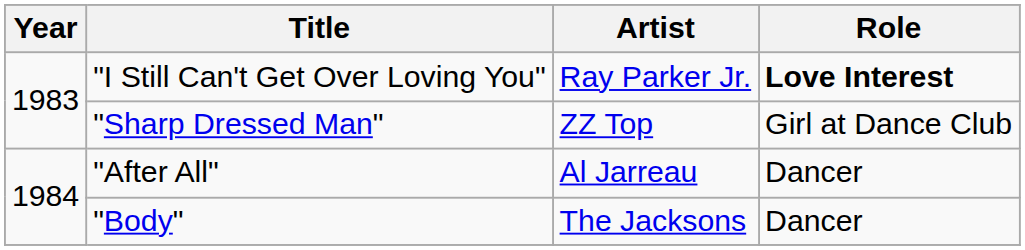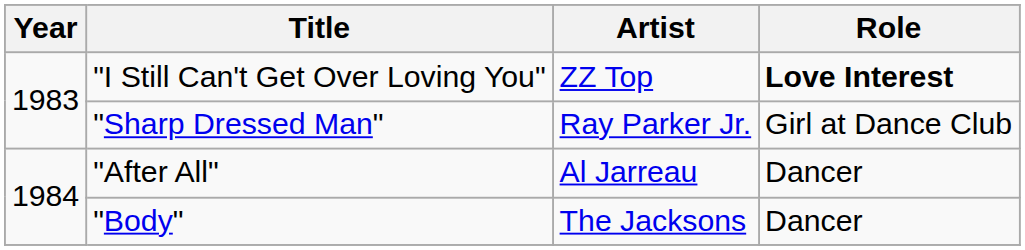 <table class="wikitable sortable">
 <tr>
 <th>Year</th>
 <th>Title</th>
 <th>Artist</th>
 <th>Role</th>
 </tr>
 <tr>
 <td rowspan=2>1983</td>
 <td>"I Still Can't Get Over Loving You"</td>
-<td><a href='#'>Ray Parker Jr.</a></td>
+<td><a href='#'>ZZ Top</a></td>
 <td><strong>Love Interest</strong></td>
 </tr>
 <tr>
 <td>"<a href='#'>Sharp Dressed Man</a>"</td>
-<td><a href='#'>ZZ Top</a></td>
+<td><a href='#'>Ray Parker Jr.</a></td>
 <td>Girl at Dance Club</td>
 </tr>
 <tr>
 <td rowspan=2>1984</td>
 <td>"After All"</td>
 <td><a href='#'>Al Jarreau</a></td>
 <td>Dancer</td>
 </tr>
 <tr>
 <td>"<a href='#'>Body</a>"</td>
 <td><a href='#'>The Jacksons</a></td>
 <td>Dancer</td>
 </tr>
 </table>
